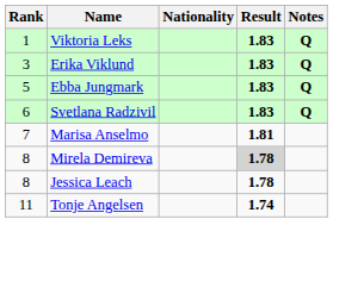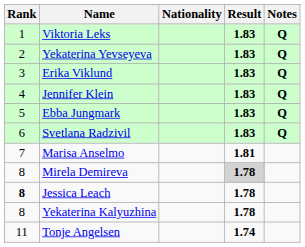 <table class="wikitable sortable" style="text-align:center">
 <tr>
 <th>Rank</th>
 <th>Name</th>
 <th>Nationality</th>
 <th>Result</th>
 <th>Notes</th>
 </tr>
 <tr bgcolor=ccffcc>
 <td>1</td>
 <td align=left><a href='#'>Viktoria Leks</a></td>
 <td align=left></td>
 <td><strong>1.83</strong></td>
 <td><strong>Q</strong></td>
 </tr>
 <tr bgcolor=ccffcc>
+<td>2</td>
+<td align=left><a href='#'>Yekaterina Yevseyeva</a></td>
+<td align=left></td>
+<td><strong>1.83</strong></td>
+<td><strong>Q</strong></td>
+</tr>
+<tr bgcolor=ccffcc>
 <td>3</td>
 <td align=left><a href='#'>Erika Viklund</a></td>
+<td align=left></td>
+<td><strong>1.83</strong></td>
+<td><strong>Q</strong></td>
+</tr>
+<tr bgcolor=ccffcc>
+<td>4</td>
+<td align=left><a href='#'>Jennifer Klein</a></td>
 <td align=left></td>
 <td><strong>1.83</strong></td>
 <td><strong>Q</strong></td>
 </tr>
 <tr bgcolor=ccffcc>
 <td>5</td>
 <td align=left><a href='#'>Ebba Jungmark</a></td>
 <td align=left></td>
 <td><strong>1.83</strong></td>
 <td><strong>Q</strong></td>
 </tr>
 <tr bgcolor=ccffcc>
 <td>6</td>
 <td align=left><a href='#'>Svetlana Radzivil</a></td>
 <td align=left></td>
 <td><strong>1.83</strong></td>
 <td><strong>Q</strong></td>
 </tr>
 <tr>
 <td>7</td>
 <td align=left><a href='#'>Marisa Anselmo</a></td>
 <td align=left></td>
 <td><strong>1.81</strong></td>
 <td></td>
 </tr>
 <tr>
 <td>8</td>
 <td align=left><a href='#'>Mirela Demireva</a></td>
 <td align=left></td>
 <td style="background: lightgrey;"><strong>1.78</strong></td>
 <td></td>
 </tr>
 <tr>
+<td><strong>8</strong></td>
+<td align=left><a href='#'>Jessica Leach</a></td>
+<td align=left></td>
+<td><strong>1.78</strong></td>
+<td></td>
+</tr>
+<tr>
 <td>8</td>
-<td align=left><a href='#'>Jessica Leach</a></td>
+<td align=left><a href='#'>Yekaterina Kalyuzhina</a></td>
 <td align=left></td>
 <td><strong>1.78</strong></td>
 <td></td>
 </tr>
 <tr>
 <td>11</td>
 <td align=left><a href='#'>Tonje Angelsen</a></td>
 <td align=left></td>
 <td><strong>1.74</strong></td>
 <td></td>
 </tr>
 </table>
